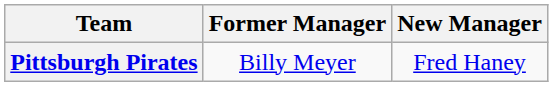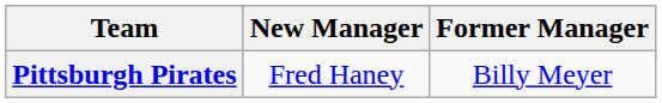 <table class="wikitable plainrowheaders" style="text-align:center;">
 <tr>
 <th>Team</th>
+<th>New Manager</th>
 <th>Former Manager</th>
-<th>New Manager</th>
 </tr>
 <tr>
 <th scope="row" style="text-align:center;"><a href='#'>Pittsburgh Pirates</a></th>
+<td><a href='#'>Fred Haney</a></td>
 <td><a href='#'>Billy Meyer</a></td>
-<td><a href='#'>Fred Haney</a></td>
 </tr>
 </table>
